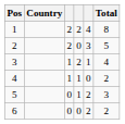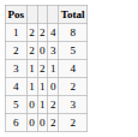 <table class=wikitable style="font-size:95%; text-align: center">
 <tr>
 <th>Pos</th>
-<th>Country</th>
 <th></th>
 <th></th>
 <th></th>
 <th>Total</th>
 </tr>
 <tr>
 <td>1</td>
-<td style="text-align:left"></td>
 <td>2</td>
 <td>2</td>
 <td>4</td>
 <td>8</td>
 </tr>
 <tr>
 <td>2</td>
-<td style="text-align:left"></td>
 <td>2</td>
 <td>0</td>
 <td>3</td>
 <td>5</td>
 </tr>
 <tr>
 <td>3</td>
-<td style="text-align:left"></td>
 <td>1</td>
 <td>2</td>
 <td>1</td>
 <td>4</td>
 </tr>
 <tr>
 <td>4</td>
-<td style="text-align:left"></td>
 <td>1</td>
 <td>1</td>
 <td>0</td>
 <td>2</td>
 </tr>
 <tr>
 <td>5</td>
-<td style="text-align:left"></td>
 <td>0</td>
 <td>1</td>
 <td>2</td>
 <td>3</td>
 </tr>
 <tr>
 <td>6</td>
-<td style="text-align:left"></td>
 <td>0</td>
 <td>0</td>
 <td>2</td>
 <td>2</td>
 </tr>
 </table>
